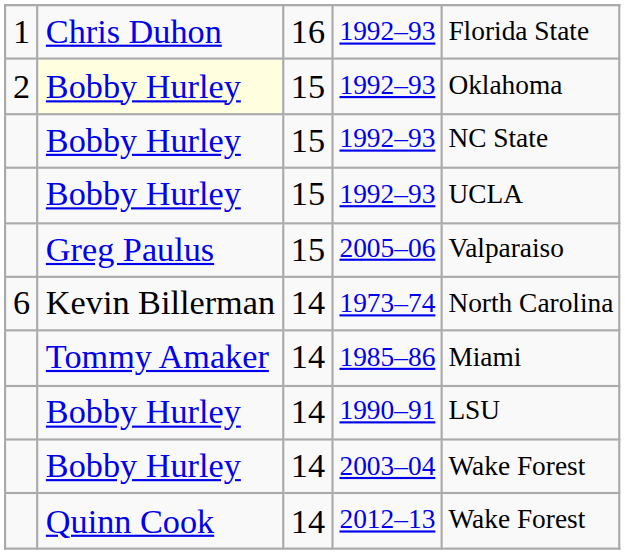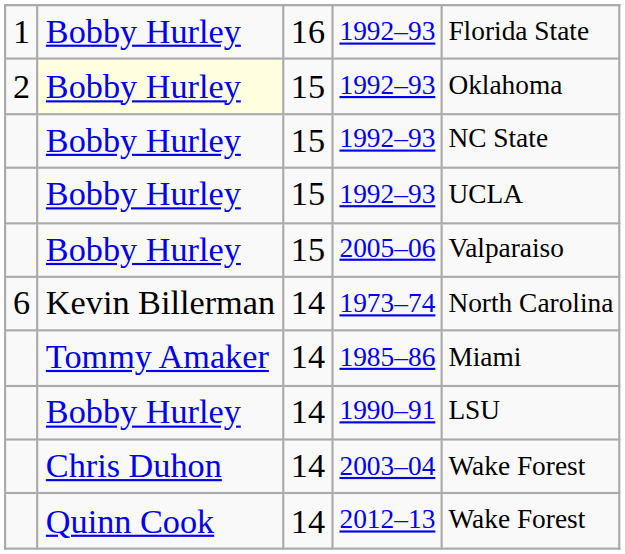 <table class="wikitable">
 <tr>
 </tr>
 <tr>
 <td>1</td>
-<td><a href='#'>Chris Duhon</a></td>
+<td><a href='#'>Bobby Hurley</a></td>
 <td>16</td>
 <td style="font-size:80%;"><a href='#'>1992–93</a></td>
 <td style="font-size:80%;">Florida State</td>
 </tr>
 <tr>
 <td>2</td>
 <td style="background: lightyellow;"><a href='#'>Bobby Hurley</a></td>
 <td>15</td>
 <td style="font-size:80%;"><a href='#'>1992–93</a></td>
 <td style="font-size:80%;">Oklahoma</td>
 </tr>
 <tr>
 <td></td>
 <td><a href='#'>Bobby Hurley</a></td>
 <td>15</td>
 <td style="font-size:80%;"><a href='#'>1992–93</a></td>
 <td style="font-size:80%;">NC State</td>
 </tr>
 <tr>
 <td></td>
 <td><a href='#'>Bobby Hurley</a></td>
 <td>15</td>
 <td style="font-size:80%;"><a href='#'>1992–93</a></td>
 <td style="font-size:80%;">UCLA</td>
 </tr>
 <tr>
 <td></td>
-<td><a href='#'>Greg Paulus</a></td>
+<td><a href='#'>Bobby Hurley</a></td>
 <td>15</td>
 <td style="font-size:80%;"><a href='#'>2005–06</a></td>
 <td style="font-size:80%;">Valparaiso</td>
 </tr>
 <tr>
 <td>6</td>
 <td>Kevin Billerman</td>
 <td>14</td>
 <td style="font-size:80%;"><a href='#'>1973–74</a></td>
 <td style="font-size:80%;">North Carolina</td>
 </tr>
 <tr>
 <td></td>
 <td><a href='#'>Tommy Amaker</a></td>
 <td>14</td>
 <td style="font-size:80%;"><a href='#'>1985–86</a></td>
 <td style="font-size:80%;">Miami</td>
 </tr>
 <tr>
 <td></td>
 <td><a href='#'>Bobby Hurley</a></td>
 <td>14</td>
 <td style="font-size:80%;"><a href='#'>1990–91</a></td>
 <td style="font-size:80%;">LSU</td>
 </tr>
 <tr>
 <td></td>
-<td><a href='#'>Bobby Hurley</a></td>
+<td><a href='#'>Chris Duhon</a></td>
 <td>14</td>
 <td style="font-size:80%;"><a href='#'>2003–04</a></td>
 <td style="font-size:80%;">Wake Forest</td>
 </tr>
 <tr>
 <td></td>
 <td><a href='#'>Quinn Cook</a></td>
 <td>14</td>
 <td style="font-size:80%;"><a href='#'>2012–13</a></td>
 <td style="font-size:80%;">Wake Forest</td>
 </tr>
 </table>
